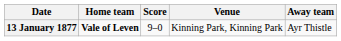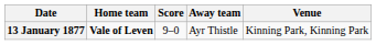 <table class="wikitable football-result-list" style="max-width: 80em; text-align: center">
 <tr>
 <th scope="col">Date</th>
 <th scope="col">Home team</th>
 <th scope="col">Score</th>
+<th scope="col">Away team</th>
 <th scope="col">Venue</th>
-<th scope="col">Away team</th>
 </tr>
 <tr>
 <th scope="row">13 January 1877</th>
 <td align=right><strong>Vale of Leven</strong></td>
 <td>9–0</td>
+<td align=left>Ayr Thistle</td>
 <td align=left>Kinning Park, Kinning Park</td>
-<td align=left>Ayr Thistle</td>
 </tr>
 </table>
